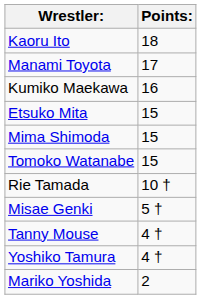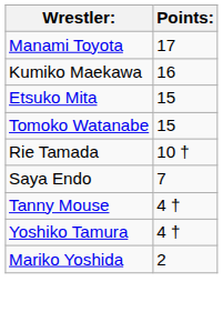 <table class="wikitable" style="margin: 1em auto 1em auto">
 <tr>
 <th>Wrestler:</th>
 <th>Points:</th>
-</tr>
-<tr>
-<td><a href='#'>Kaoru Ito</a></td>
-<td>18</td>
 </tr>
 <tr>
 <td><a href='#'>Manami Toyota</a></td>
 <td>17</td>
 </tr>
 <tr>
 <td>Kumiko Maekawa</td>
 <td>16</td>
 </tr>
 <tr>
 <td><a href='#'>Etsuko Mita</a></td>
 <td>15</td>
 </tr>
 <tr>
-<td><a href='#'>Mima Shimoda</a></td>
-<td>15</td>
-</tr>
-<tr>
 <td><a href='#'>Tomoko Watanabe</a></td>
 <td>15</td>
 </tr>
 <tr>
 <td>Rie Tamada</td>
 <td>10 †</td>
 </tr>
 <tr>
-<td><a href='#'>Misae Genki</a></td>
-<td>5 †</td>
+<td>Saya Endo</td>
+<td>7</td>
 </tr>
 <tr>
 <td><a href='#'>Tanny Mouse</a></td>
 <td>4 †</td>
 </tr>
 <tr>
 <td><a href='#'>Yoshiko Tamura</a></td>
 <td>4 †</td>
 </tr>
 <tr>
 <td><a href='#'>Mariko Yoshida</a></td>
 <td>2</td>
 </tr>
 </table>
